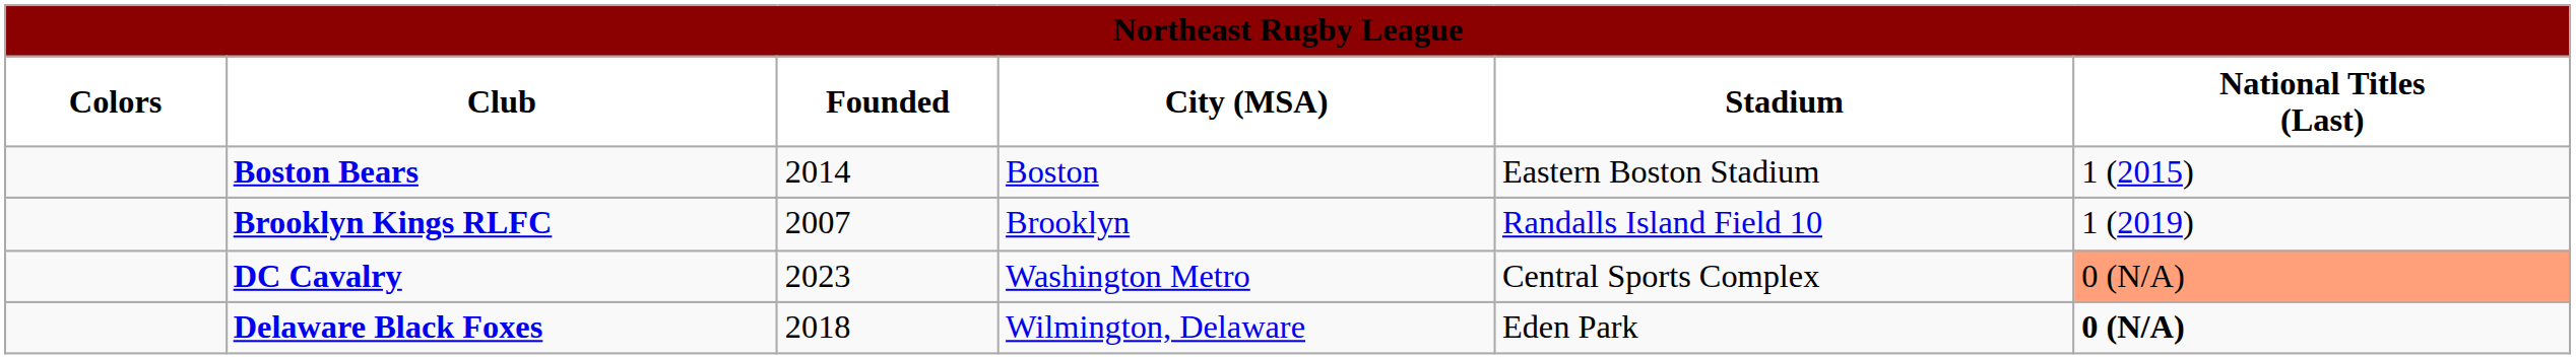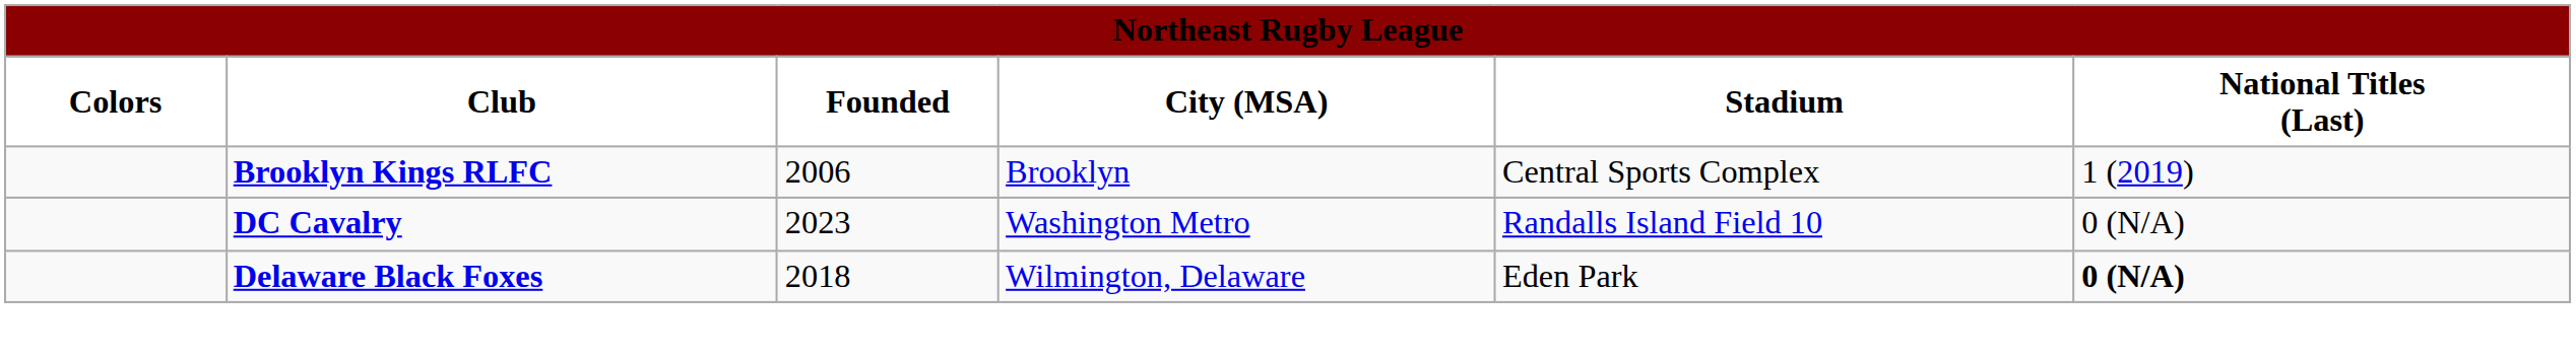 <table class="wikitable" style="width: 99%">
 <tr>
 <td colspan="6" align="center" bgcolor="darkred"><strong><span>Northeast Rugby League</span></strong></td>
 </tr>
 <tr>
 <th style="background:white; width:8%">Colors</th>
 <th style="background:white; width:20%">Club</th>
 <th style="background:white; width:8%">Founded</th>
 <th style="background:white; width:18%">City (MSA)</th>
 <th style="background:white; width:21%">Stadium</th>
 <th style="background:white; width:18%">National Titles<br>(Last)</th>
 </tr>
 <tr>
 <td></td>
-<td><strong><a href='#'>Boston Bears</a></strong></td>
-<td>2014</td>
-<td><a href='#'>Boston</a></td>
-<td>Eastern Boston Stadium</td>
-<td>1 (<a href='#'>2015</a>)</td>
-</tr>
-<tr>
-<td></td>
 <td><strong><a href='#'>Brooklyn Kings RLFC</a></strong></td>
-<td>2007</td>
+<td>2006</td>
 <td><a href='#'>Brooklyn</a></td>
-<td><a href='#'>Randalls Island Field 10</a></td>
+<td>Central Sports Complex</td>
 <td>1 (<a href='#'>2019</a>)</td>
 </tr>
 <tr>
 <td></td>
 <td><strong><a href='#'>DC Cavalry</a></strong></td>
 <td>2023</td>
 <td><a href='#'>Washington Metro</a></td>
-<td>Central Sports Complex</td>
-<td style="background: lightsalmon;">0 (N/A)</td>
+<td><a href='#'>Randalls Island Field 10</a></td>
+<td>0 (N/A)</td>
 </tr>
 <tr>
 <td></td>
 <td><strong><a href='#'>Delaware Black Foxes</a></strong></td>
 <td>2018</td>
 <td><a href='#'>Wilmington, Delaware</a></td>
 <td>Eden Park</td>
 <td><strong>0 (N/A)</strong></td>
 </tr>
 </table>
